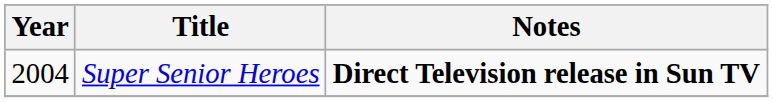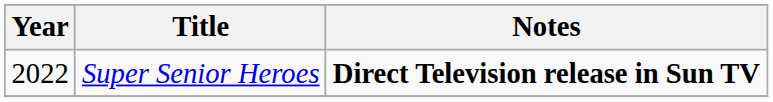 <table class="wikitable">
 <tr>
 <th>Year</th>
 <th>Title</th>
 <th>Notes</th>
 </tr>
 <tr>
-<td>2004</td>
+<td>2022</td>
 <td><em><a href='#'>Super Senior Heroes</a></em></td>
 <td><strong>Direct Television release in Sun TV</strong></td>
 </tr>
 <tr>
 </tr>
 </table>
